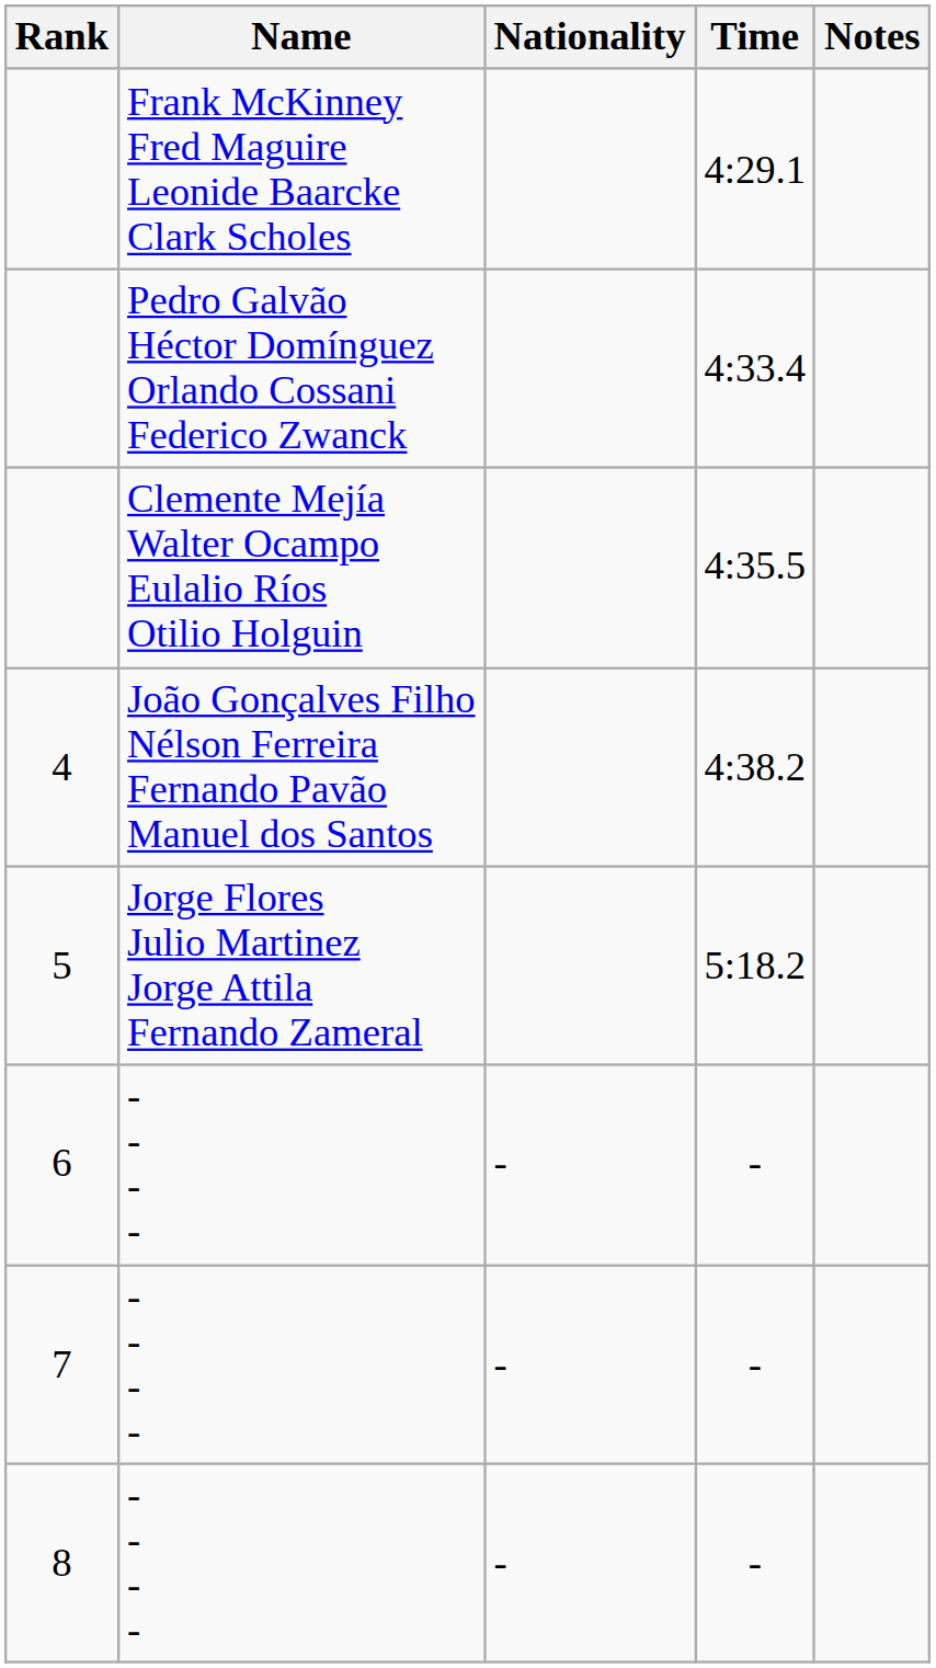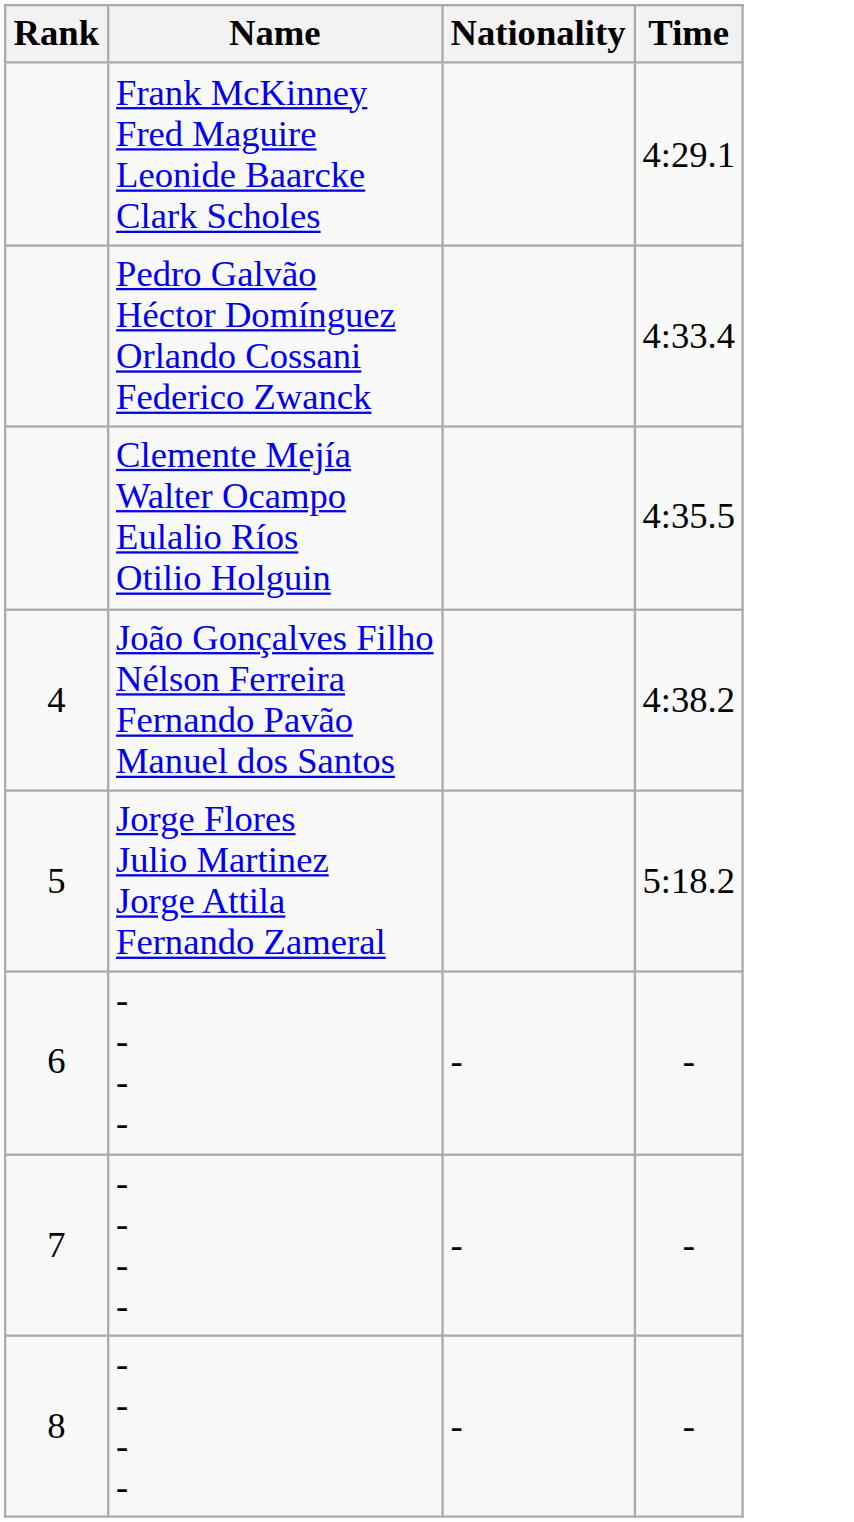 <table class="wikitable sortable" style="text-align:center">
 <tr>
 <th>Rank</th>
 <th>Name</th>
 <th>Nationality</th>
 <th>Time</th>
-<th>Notes</th>
 </tr>
 <tr>
 <td></td>
 <td align=left><a href='#'>Frank McKinney</a> <br> <a href='#'>Fred Maguire</a> <br> <a href='#'>Leonide Baarcke</a> <br> <a href='#'>Clark Scholes</a></td>
 <td align=left></td>
 <td>4:29.1</td>
-<td></td>
 </tr>
 <tr>
 <td></td>
 <td align=left><a href='#'>Pedro Galvão</a> <br> <a href='#'>Héctor Domínguez</a> <br> <a href='#'>Orlando Cossani</a> <br> <a href='#'>Federico Zwanck</a></td>
 <td align=left></td>
 <td>4:33.4</td>
-<td></td>
 </tr>
 <tr>
 <td></td>
 <td align=left><a href='#'>Clemente Mejía</a> <br> <a href='#'>Walter Ocampo</a> <br> <a href='#'>Eulalio Ríos</a> <br> <a href='#'>Otilio Holguin</a></td>
 <td align=left></td>
 <td>4:35.5</td>
-<td></td>
 </tr>
 <tr>
 <td>4</td>
 <td align=left><a href='#'>João Gonçalves Filho</a> <br> <a href='#'>Nélson Ferreira</a> <br> <a href='#'>Fernando Pavão</a> <br> <a href='#'>Manuel dos Santos</a></td>
 <td align=left></td>
 <td>4:38.2</td>
-<td></td>
 </tr>
 <tr>
 <td>5</td>
 <td align=left><a href='#'>Jorge Flores</a> <br> <a href='#'>Julio Martinez</a> <br> <a href='#'>Jorge Attila</a> <br> <a href='#'>Fernando Zameral</a></td>
 <td align=left></td>
 <td>5:18.2</td>
-<td></td>
 </tr>
 <tr>
 <td>6</td>
 <td align=left>- <br> - <br> - <br> -</td>
 <td align=left>-</td>
 <td>-</td>
-<td></td>
 </tr>
 <tr>
 <td>7</td>
 <td align=left>- <br> - <br> - <br> -</td>
 <td align=left>-</td>
 <td>-</td>
-<td></td>
 </tr>
 <tr>
 <td>8</td>
 <td align=left>- <br> - <br> - <br> -</td>
 <td align=left>-</td>
 <td>-</td>
-<td></td>
 </tr>
 </table>
